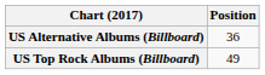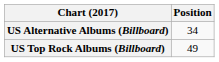 <table class="wikitable sortable plainrowheaders">
 <tr>
 <th scope="col">Chart (2017)</th>
 <th scope="col">Position</th>
 </tr>
 <tr>
 <th scope="row">US Alternative Albums (<em>Billboard</em>)</th>
-<td align="center">36</td>
+<td align="center">34</td>
 </tr>
 <tr>
 <th scope="row">US Top Rock Albums (<em>Billboard</em>)</th>
 <td align="center">49</td>
 </tr>
 </table>
